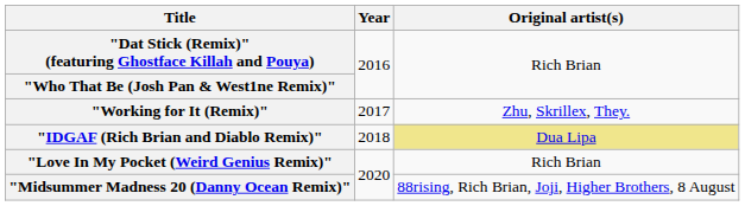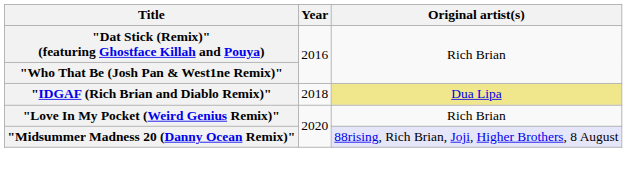 <table class="wikitable plainrowheaders" style="text-align:center;">
 <tr>
 <th scope="col">Title</th>
 <th scope="col">Year</th>
 <th scope="col">Original artist(s)</th>
 </tr>
 <tr>
 <th scope="row">"Dat Stick (Remix)"<br><span>(featuring <a href='#'>Ghostface Killah</a> and <a href='#'>Pouya</a>)</span></th>
 <td rowspan="2">2016</td>
 <td rowspan="2">Rich Brian</td>
 </tr>
 <tr>
 <th scope="row">"Who That Be (Josh Pan & West1ne Remix)"</th>
 </tr>
 <tr>
-<th scope="row">"Working for It (Remix)"</th>
-<td>2017</td>
-<td><a href='#'>Zhu</a>, <a href='#'>Skrillex</a>, <a href='#'>They.</a></td>
-</tr>
-<tr>
 <th scope="row">"<a href='#'>IDGAF</a> (Rich Brian and Diablo Remix)"</th>
 <td>2018</td>
 <td style="background: khaki;"><a href='#'>Dua Lipa</a></td>
 </tr>
 <tr>
 <th scope="row">"Love In My Pocket (<a href='#'>Weird Genius</a> Remix)"</th>
 <td rowspan="2">2020</td>
 <td>Rich Brian</td>
 </tr>
 <tr>
 <th scope="row">"Midsummer Madness 20 (<a href='#'>Danny Ocean</a> Remix)"</th>
-<td><a href='#'>88rising</a>, Rich Brian, <a href='#'>Joji</a>, <a href='#'>Higher Brothers</a>, 8 August</td>
+<td style="background: lavender;"><a href='#'>88rising</a>, Rich Brian, <a href='#'>Joji</a>, <a href='#'>Higher Brothers</a>, 8 August</td>
 </tr>
 </table>
